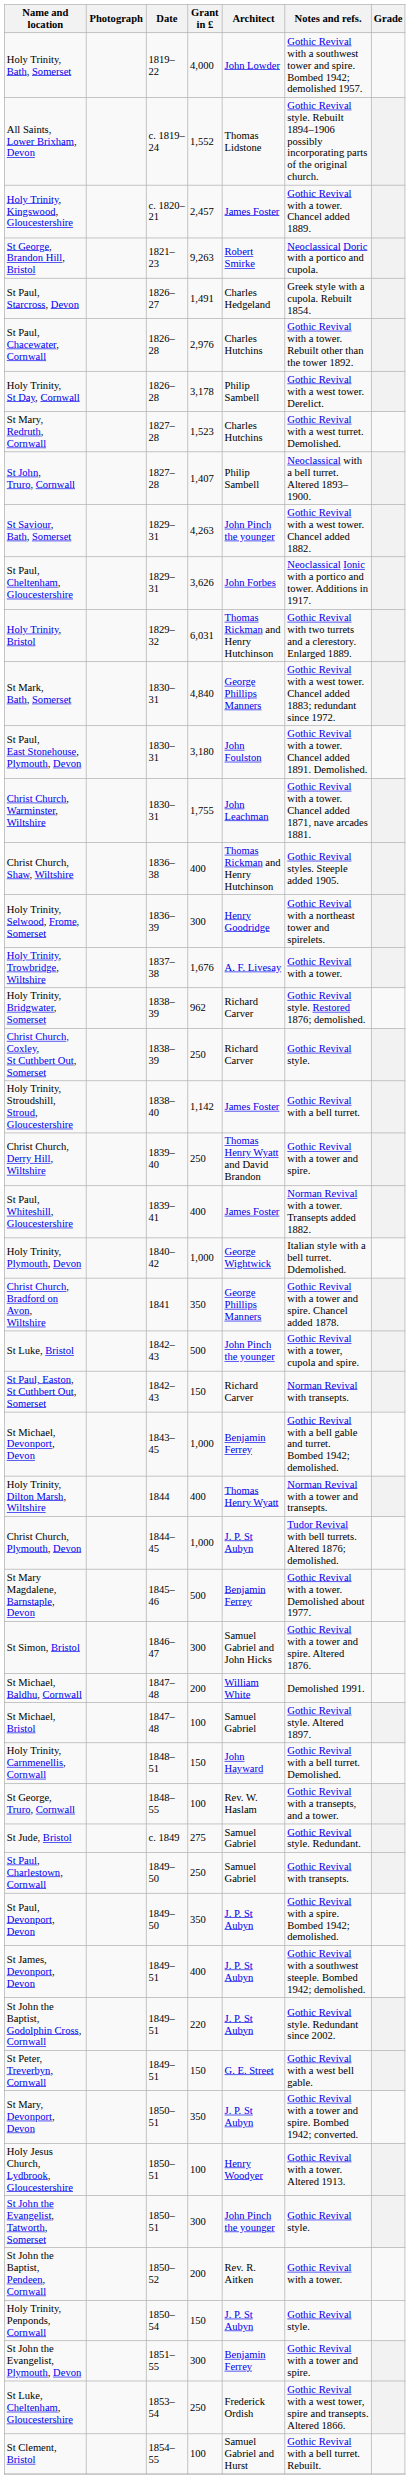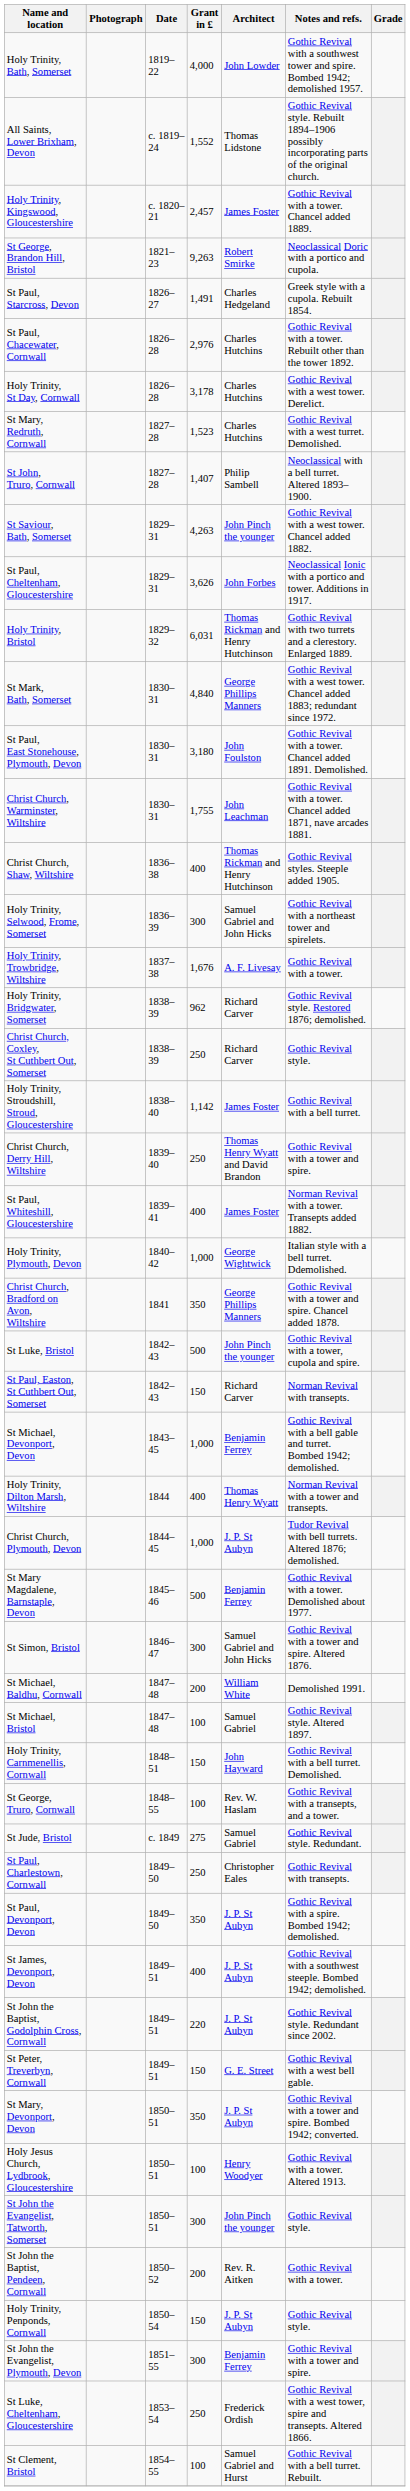 <table class="wikitable sortable">
 <tr>
 <th style="width:250px">Name and location</th>
 <th style="width:100px" class="unsortable">Photograph</th>
 <th style="width:60px">Date</th>
 <th style="width:70px">Grant<br>in £</th>
 <th style="width:200px">Architect</th>
 <th style="width:400px" class="unsortable">Notes and refs.</th>
 <th style="width:32px">Grade</th>
 </tr>
 <tr>
 <td>Holy Trinity,<br><a href='#'>Bath</a>, <a href='#'>Somerset</a></td>
 <td></td>
 <td>1819–22</td>
 <td>4,000</td>
 <td><a href='#'>John Lowder</a></td>
 <td><a href='#'>Gothic Revival</a> with a southwest tower and spire.  Bombed 1942; demolished 1957.</td>
 <td></td>
 </tr>
 <tr>
 <td>All Saints,<br><a href='#'>Lower Brixham</a>, <a href='#'>Devon</a><br><small></small></td>
 <td></td>
 <td>c. 1819–24</td>
 <td>1,552</td>
 <td>Thomas Lidstone</td>
 <td><a href='#'>Gothic Revival</a> style.  Rebuilt 1894–1906 possibly incorporating parts of the original church.</td>
 <th></th>
 </tr>
 <tr>
 <td><a href='#'>Holy Trinity</a>, <a href='#'>Kingswood</a>, <a href='#'>Gloucestershire</a><br><small></small></td>
 <td></td>
 <td>c. 1820–21</td>
 <td>2,457</td>
 <td><a href='#'>James Foster</a></td>
 <td><a href='#'>Gothic Revival</a> with a tower.  Chancel added 1889.</td>
 <th></th>
 </tr>
 <tr>
 <td><a href='#'>St George</a>,<br><a href='#'>Brandon Hill</a>, <a href='#'>Bristol</a><br><small></small></td>
 <td></td>
 <td>1821–23</td>
 <td>9,263</td>
 <td><a href='#'>Robert Smirke</a></td>
 <td><a href='#'>Neoclassical</a> <a href='#'>Doric</a> with a portico and cupola.</td>
 <th></th>
 </tr>
 <tr>
 <td>St Paul,<br><a href='#'>Starcross</a>, <a href='#'>Devon</a><br><small></small></td>
 <td></td>
 <td>1826–27</td>
 <td>1,491</td>
 <td>Charles Hedgeland</td>
 <td>Greek style with a cupola.  Rebuilt 1854.</td>
 <th></th>
 </tr>
 <tr>
 <td>St Paul,<br><a href='#'>Chacewater</a>, <a href='#'>Cornwall</a><br><small></small></td>
 <td></td>
 <td>1826–28</td>
 <td>2,976</td>
 <td>Charles Hutchins</td>
 <td><a href='#'>Gothic Revival</a> with a tower.  Rebuilt other than the tower 1892.</td>
 <th></th>
 </tr>
 <tr>
 <td>Holy Trinity,<br><a href='#'>St Day</a>, <a href='#'>Cornwall</a><br><small></small></td>
 <td></td>
 <td>1826–28</td>
 <td>3,178</td>
-<td>Philip Sambell</td>
+<td>Charles Hutchins</td>
 <td><a href='#'>Gothic Revival</a> with a west tower.  Derelict.</td>
 <th></th>
 </tr>
 <tr>
 <td>St Mary,<br><a href='#'>Redruth</a>, <a href='#'>Cornwall</a></td>
 <td></td>
 <td>1827–28</td>
 <td>1,523</td>
 <td>Charles Hutchins</td>
 <td><a href='#'>Gothic Revival</a> with a west turret.  Demolished.</td>
 <td></td>
 </tr>
 <tr>
 <td><a href='#'>St John</a>,<br><a href='#'>Truro</a>, <a href='#'>Cornwall</a><br><small></small></td>
 <td></td>
 <td>1827–28</td>
 <td>1,407</td>
 <td>Philip Sambell</td>
 <td><a href='#'>Neoclassical</a> with a bell turret.  Altered 1893–1900.</td>
 <th></th>
 </tr>
 <tr>
 <td><a href='#'>St Saviour</a>,<br><a href='#'>Bath</a>, <a href='#'>Somerset</a><br><small></small></td>
 <td></td>
 <td>1829–31</td>
 <td>4,263</td>
 <td><a href='#'>John Pinch the younger</a></td>
 <td><a href='#'>Gothic Revival</a> with a west tower.  Chancel added 1882.</td>
 <th></th>
 </tr>
 <tr>
 <td>St Paul, <a href='#'>Cheltenham</a>, <a href='#'>Gloucestershire</a><br><small></small></td>
 <td></td>
 <td>1829–31</td>
 <td>3,626</td>
 <td><a href='#'>John Forbes</a></td>
 <td><a href='#'>Neoclassical</a> <a href='#'>Ionic</a> with a portico and tower.  Additions in 1917.</td>
 <th></th>
 </tr>
 <tr>
 <td><a href='#'>Holy Trinity</a>, <a href='#'>Bristol</a><br><small></small></td>
 <td></td>
 <td>1829–32</td>
 <td>6,031</td>
 <td><a href='#'>Thomas Rickman</a> and Henry Hutchinson</td>
 <td><a href='#'>Gothic Revival</a> with two turrets and a clerestory.  Enlarged 1889.</td>
 <th></th>
 </tr>
 <tr>
 <td>St Mark,<br><a href='#'>Bath</a>, <a href='#'>Somerset</a><br><small></small></td>
 <td></td>
 <td>1830–31</td>
 <td>4,840</td>
 <td><a href='#'>George Phillips Manners</a></td>
 <td><a href='#'>Gothic Revival</a> with a west tower.  Chancel added 1883; redundant since 1972.</td>
 <th></th>
 </tr>
 <tr>
 <td>St Paul,<br><a href='#'>East Stonehouse</a>, <a href='#'>Plymouth</a>, <a href='#'>Devon</a></td>
 <td></td>
 <td>1830–31</td>
 <td>3,180</td>
 <td><a href='#'>John Foulston</a></td>
 <td><a href='#'>Gothic Revival</a> with a tower.  Chancel added 1891. Demolished.</td>
 <td></td>
 </tr>
 <tr>
 <td><a href='#'>Christ Church</a>,<br><a href='#'>Warminster</a>, <a href='#'>Wiltshire</a><br><small></small></td>
 <td></td>
 <td>1830–31</td>
 <td>1,755</td>
 <td><a href='#'>John Leachman</a></td>
 <td><a href='#'>Gothic Revival</a> with a tower.  Chancel added 1871, nave arcades 1881.</td>
 <th></th>
 </tr>
 <tr>
 <td>Christ Church,<br><a href='#'>Shaw</a>, <a href='#'>Wiltshire</a><br><small></small></td>
 <td></td>
 <td>1836–38</td>
 <td>400</td>
 <td><a href='#'>Thomas Rickman</a> and Henry Hutchinson</td>
 <td><a href='#'>Gothic Revival</a> styles. Steeple added 1905.</td>
 <th></th>
 </tr>
 <tr>
 <td>Holy Trinity, <a href='#'>Selwood</a>, <a href='#'>Frome</a>, <a href='#'>Somerset</a><br><small></small></td>
 <td></td>
 <td>1836–39</td>
 <td>300</td>
-<td><a href='#'>Henry Goodridge</a></td>
+<td>Samuel Gabriel and John Hicks</td>
 <td><a href='#'>Gothic Revival</a> with a northeast tower and spirelets.</td>
 <th></th>
 </tr>
 <tr>
 <td><a href='#'>Holy Trinity</a>,<br><a href='#'>Trowbridge</a>, <a href='#'>Wiltshire</a><br><small></small></td>
 <td></td>
 <td>1837–38</td>
 <td>1,676</td>
 <td><a href='#'>A. F. Livesay</a></td>
 <td><a href='#'>Gothic Revival</a> with a tower.</td>
 <th></th>
 </tr>
 <tr>
 <td>Holy Trinity,<br><a href='#'>Bridgwater</a>, <a href='#'>Somerset</a></td>
 <td></td>
 <td>1838–39</td>
 <td>962</td>
 <td>Richard Carver</td>
 <td><a href='#'>Gothic Revival</a> style.  <a href='#'>Restored</a> 1876; demolished.</td>
 <td></td>
 </tr>
 <tr>
 <td><a href='#'>Christ Church, Coxley</a>,<br><a href='#'>St Cuthbert Out</a>, <a href='#'>Somerset</a><br><small></small></td>
 <td></td>
 <td>1838–39</td>
 <td>250</td>
 <td>Richard Carver</td>
 <td><a href='#'>Gothic Revival</a> style.</td>
 <th></th>
 </tr>
 <tr>
 <td>Holy Trinity, Stroudshill, <a href='#'>Stroud</a>, <a href='#'>Gloucestershire</a><br><small></small></td>
 <td></td>
 <td>1838–40</td>
 <td>1,142</td>
 <td><a href='#'>James Foster</a></td>
 <td><a href='#'>Gothic Revival</a> with a bell turret.</td>
 <th></th>
 </tr>
 <tr>
 <td>Christ Church,<br><a href='#'>Derry Hill</a>, <a href='#'>Wiltshire</a><br><small></small></td>
 <td></td>
 <td>1839–40</td>
 <td>250</td>
 <td><a href='#'>Thomas Henry Wyatt</a> and David Brandon</td>
 <td><a href='#'>Gothic Revival</a> with a tower and spire.</td>
 <th></th>
 </tr>
 <tr>
 <td>St Paul, <a href='#'>Whiteshill</a>, <a href='#'>Gloucestershire</a><br><small></small></td>
 <td></td>
 <td>1839–41</td>
 <td>400</td>
 <td><a href='#'>James Foster</a></td>
 <td><a href='#'>Norman Revival</a> with a tower.  Transepts added 1882.</td>
 <th></th>
 </tr>
 <tr>
 <td>Holy Trinity,<br><a href='#'>Plymouth</a>, <a href='#'>Devon</a></td>
 <td></td>
 <td>1840–42</td>
 <td>1,000</td>
 <td><a href='#'>George Wightwick</a></td>
 <td>Italian style with a bell turret.  Ddemolished.</td>
 <td></td>
 </tr>
 <tr>
 <td><a href='#'>Christ Church</a>,<br><a href='#'>Bradford on Avon</a>,<br><a href='#'>Wiltshire</a><br><small></small></td>
 <td></td>
 <td>1841</td>
 <td>350</td>
 <td><a href='#'>George Phillips Manners</a></td>
 <td><a href='#'>Gothic Revival</a> with a tower and spire.  Chancel added 1878.</td>
 <th></th>
 </tr>
 <tr>
 <td>St Luke, <a href='#'>Bristol</a><br><small></small></td>
 <td></td>
 <td>1842–43</td>
 <td>500</td>
 <td><a href='#'>John Pinch the younger</a></td>
 <td><a href='#'>Gothic Revival</a> with a tower, cupola and spire.</td>
 <th></th>
 </tr>
 <tr>
 <td><a href='#'>St Paul, Easton</a>,<br><a href='#'>St Cuthbert Out</a>, <a href='#'>Somerset</a><br><small></small></td>
 <td></td>
 <td>1842–43</td>
 <td>150</td>
 <td>Richard Carver</td>
 <td><a href='#'>Norman Revival</a> with transepts.</td>
 <th></th>
 </tr>
 <tr>
 <td>St Michael,<br><a href='#'>Devonport</a>, <a href='#'>Devon</a></td>
 <td></td>
 <td>1843–45</td>
 <td>1,000</td>
 <td><a href='#'>Benjamin Ferrey</a></td>
 <td><a href='#'>Gothic Revival</a> with a bell gable and turret.  Bombed 1942; demolished.</td>
 <td></td>
 </tr>
 <tr>
 <td>Holy Trinity,<br><a href='#'>Dilton Marsh</a>, <a href='#'>Wiltshire</a><br><small></small></td>
 <td></td>
 <td>1844</td>
 <td>400</td>
 <td><a href='#'>Thomas Henry Wyatt</a></td>
 <td><a href='#'>Norman Revival</a> with a tower and transepts.</td>
 <th></th>
 </tr>
 <tr>
 <td>Christ Church,<br><a href='#'>Plymouth</a>, <a href='#'>Devon</a></td>
 <td></td>
 <td>1844–45</td>
 <td>1,000</td>
 <td><a href='#'>J. P. St Aubyn</a></td>
 <td><a href='#'>Tudor Revival</a> with bell turrets.  Altered 1876; demolished.</td>
 <td></td>
 </tr>
 <tr>
 <td>St Mary Magdalene,<br><a href='#'>Barnstaple</a>, <a href='#'>Devon</a></td>
 <td></td>
 <td>1845–46</td>
 <td>500</td>
 <td><a href='#'>Benjamin Ferrey</a></td>
 <td><a href='#'>Gothic Revival</a> with a tower.  Demolished about 1977.</td>
 <td></td>
 </tr>
 <tr>
 <td>St Simon, <a href='#'>Bristol</a></td>
 <td></td>
 <td>1846–47</td>
 <td>300</td>
 <td>Samuel Gabriel and John Hicks</td>
 <td><a href='#'>Gothic Revival</a> with a tower and spire.  Altered 1876.</td>
 <td></td>
 </tr>
 <tr>
 <td>St Michael,<br><a href='#'>Baldhu</a>, <a href='#'>Cornwall</a></td>
 <td></td>
 <td>1847–48</td>
 <td>200</td>
 <td><a href='#'>William White</a></td>
 <td>Demolished 1991.</td>
 <td></td>
 </tr>
 <tr>
 <td>St Michael, <a href='#'>Bristol</a><br><small></small></td>
 <td></td>
 <td>1847–48</td>
 <td>100</td>
 <td>Samuel Gabriel</td>
 <td><a href='#'>Gothic Revival</a> style.  Altered 1897.</td>
 <th></th>
 </tr>
 <tr>
 <td>Holy Trinity,<br><a href='#'>Carnmenellis</a>, <a href='#'>Cornwall</a></td>
 <td></td>
 <td>1848–51</td>
 <td>150</td>
 <td><a href='#'>John Hayward</a></td>
 <td><a href='#'>Gothic Revival</a> with a bell turret.  Demolished.</td>
 <td></td>
 </tr>
 <tr>
 <td>St George,<br><a href='#'>Truro</a>, <a href='#'>Cornwall</a><br><small></small></td>
 <td></td>
 <td>1848–55</td>
 <td>100</td>
 <td>Rev. W. Haslam</td>
 <td><a href='#'>Gothic Revival</a> with a transepts, and a tower.</td>
 <th></th>
 </tr>
 <tr>
 <td>St Jude, <a href='#'>Bristol</a><br><small></small></td>
 <td></td>
 <td>c. 1849</td>
 <td>275</td>
 <td>Samuel Gabriel</td>
 <td><a href='#'>Gothic Revival</a> style.  Redundant.</td>
 <th></th>
 </tr>
 <tr>
 <td><a href='#'>St Paul</a>,<br><a href='#'>Charlestown</a>, <a href='#'>Cornwall</a><br><small></small></td>
 <td></td>
 <td>1849–50</td>
 <td>250</td>
-<td>Samuel Gabriel</td>
+<td>Christopher Eales</td>
 <td><a href='#'>Gothic Revival</a> with transepts.</td>
 <th></th>
 </tr>
 <tr>
 <td>St Paul,<br><a href='#'>Devonport</a>, <a href='#'>Devon</a></td>
 <td></td>
 <td>1849–50</td>
 <td>350</td>
 <td><a href='#'>J. P. St Aubyn</a></td>
 <td><a href='#'>Gothic Revival</a> with a spire.  Bombed 1942; demolished.</td>
 <td></td>
 </tr>
 <tr>
 <td>St James,<br><a href='#'>Devonport</a>, <a href='#'>Devon</a></td>
 <td></td>
 <td>1849–51</td>
 <td>400</td>
 <td><a href='#'>J. P. St Aubyn</a></td>
 <td><a href='#'>Gothic Revival</a> with a southwest steeple.  Bombed 1942; demolished.</td>
 <td></td>
 </tr>
 <tr>
 <td>St John the Baptist,<br><a href='#'>Godolphin Cross</a>, <a href='#'>Cornwall</a><br><small></small></td>
 <td></td>
 <td>1849–51</td>
 <td>220</td>
 <td><a href='#'>J. P. St Aubyn</a></td>
 <td><a href='#'>Gothic Revival</a> style.  Redundant since 2002.</td>
 <th></th>
 </tr>
 <tr>
 <td>St Peter,<br><a href='#'>Treverbyn</a>, <a href='#'>Cornwall</a><br><small></small></td>
 <td></td>
 <td>1849–51</td>
 <td>150</td>
 <td><a href='#'>G. E. Street</a></td>
 <td><a href='#'>Gothic Revival</a> with a west bell gable.</td>
 <th></th>
 </tr>
 <tr>
 <td>St Mary,<br><a href='#'>Devonport</a>, <a href='#'>Devon</a></td>
 <td></td>
 <td>1850–51</td>
 <td>350</td>
 <td><a href='#'>J. P. St Aubyn</a></td>
 <td><a href='#'>Gothic Revival</a> with a tower and spire.  Bombed 1942; converted.</td>
 <td></td>
 </tr>
 <tr>
 <td>Holy Jesus Church, <a href='#'>Lydbrook</a>, <a href='#'>Gloucestershire</a><br><small></small></td>
 <td></td>
 <td>1850–51</td>
 <td>100</td>
 <td><a href='#'>Henry Woodyer</a></td>
 <td><a href='#'>Gothic Revival</a> with a tower.  Altered 1913.</td>
 <th></th>
 </tr>
 <tr>
 <td><a href='#'>St John the Evangelist</a>,<br><a href='#'>Tatworth</a>, <a href='#'>Somerset</a><br><small></small></td>
 <td></td>
 <td>1850–51</td>
 <td>300</td>
 <td><a href='#'>John Pinch the younger</a></td>
 <td><a href='#'>Gothic Revival</a> style.</td>
 <th></th>
 </tr>
 <tr>
 <td>St John the Baptist,<br><a href='#'>Pendeen</a>, <a href='#'>Cornwall</a><br><small></small></td>
 <td></td>
 <td>1850–52</td>
 <td>200</td>
 <td>Rev. R. Aitken</td>
 <td><a href='#'>Gothic Revival</a> with a tower.</td>
 <td></td>
 </tr>
 <tr>
 <td>Holy Trinity,<br>Penponds, <a href='#'>Cornwall</a><br><small></small></td>
 <td></td>
 <td>1850–54</td>
 <td>150</td>
 <td><a href='#'>J. P. St Aubyn</a></td>
 <td><a href='#'>Gothic Revival</a> style.</td>
 <td></td>
 </tr>
 <tr>
 <td>St John the Evangelist,<br><a href='#'>Plymouth</a>, <a href='#'>Devon</a><br><small></small></td>
 <td></td>
 <td>1851–55</td>
 <td>300</td>
 <td><a href='#'>Benjamin Ferrey</a></td>
 <td><a href='#'>Gothic Revival</a> with a tower and spire.</td>
 <th></th>
 </tr>
 <tr>
 <td>St Luke, <a href='#'>Cheltenham</a>, <a href='#'>Gloucestershire</a><br><small></small></td>
 <td></td>
 <td>1853–54</td>
 <td>250</td>
 <td>Frederick Ordish</td>
 <td><a href='#'>Gothic Revival</a> with a west tower, spire and transepts. Altered 1866.</td>
 <th></th>
 </tr>
 <tr>
 <td>St Clement, <a href='#'>Bristol</a></td>
 <td></td>
 <td>1854–55</td>
 <td>100</td>
 <td>Samuel Gabriel and Hurst</td>
 <td><a href='#'>Gothic Revival</a> with a bell turret.  Rebuilt.</td>
 <td></td>
 </tr>
 <tr>
 </tr>
 </table>
